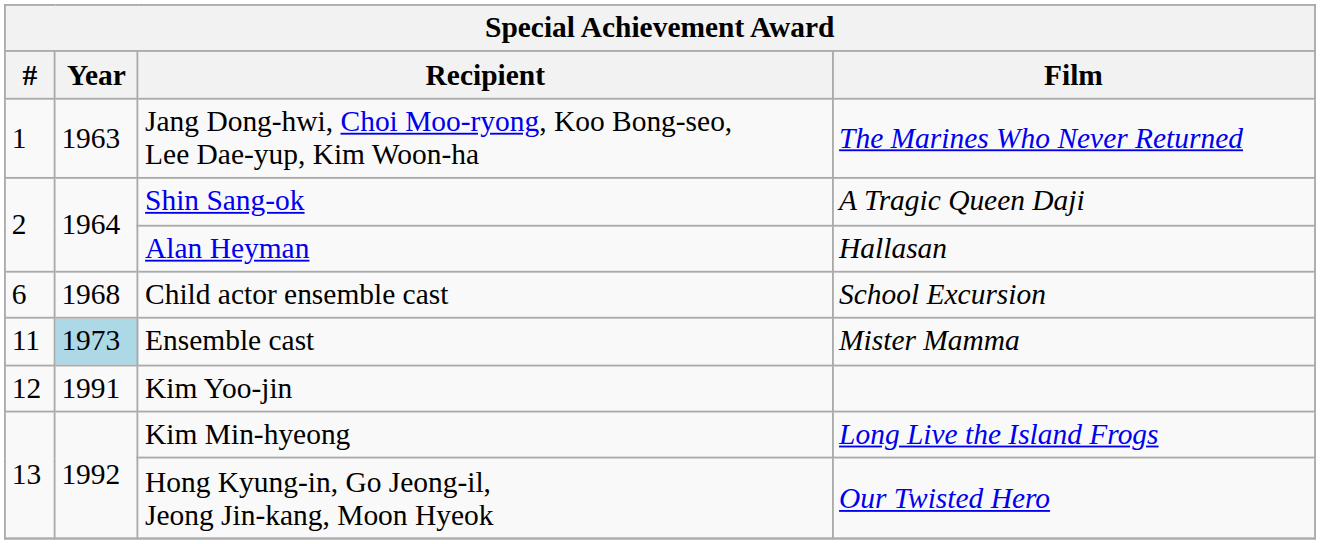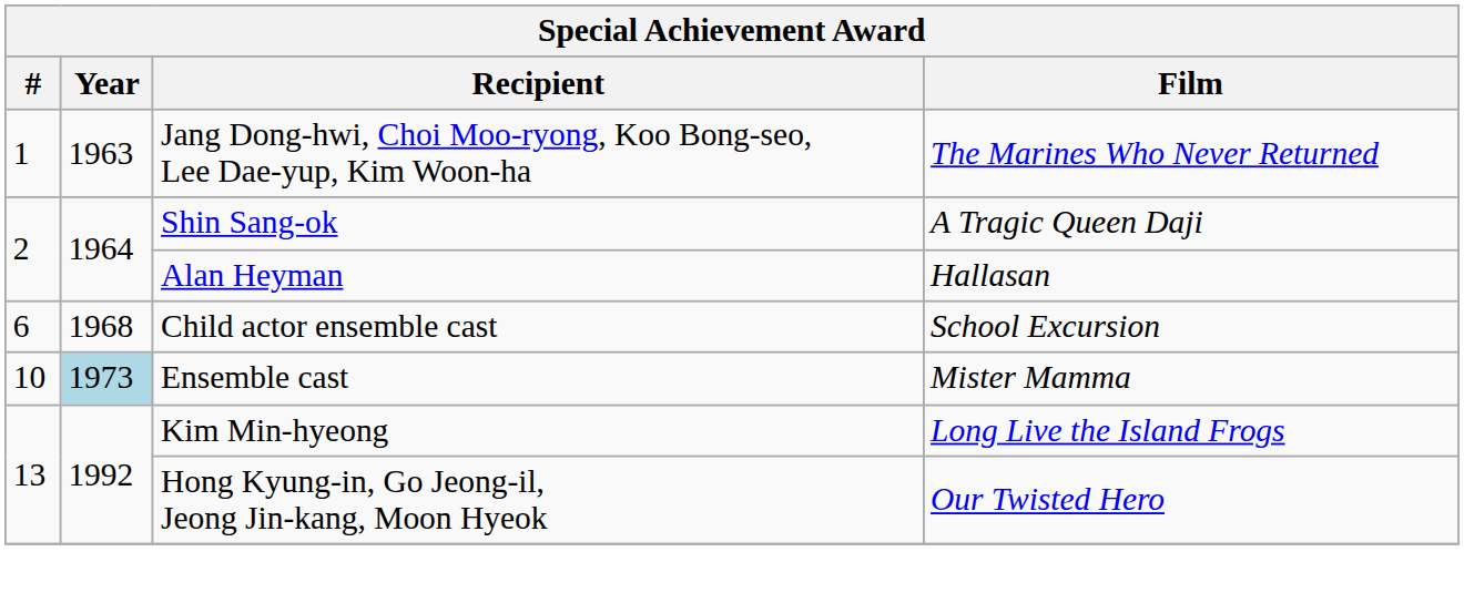 <table class="wikitable collapsible collapsed" style="width:45%">
 <tr>
 <th colspan="4">Special Achievement Award</th>
 </tr>
 <tr>
 <th>#</th>
 <th>Year</th>
 <th>Recipient</th>
 <th>Film</th>
 </tr>
 <tr>
 <td>1</td>
 <td>1963</td>
 <td>Jang Dong-hwi, <a href='#'>Choi Moo-ryong</a>, Koo Bong-seo, <br> Lee Dae-yup, Kim Woon-ha</td>
 <td><em><a href='#'>The Marines Who Never Returned</a></em></td>
 </tr>
 <tr>
 <td rowspan=2>2</td>
 <td rowspan=2>1964</td>
 <td><a href='#'>Shin Sang-ok</a></td>
 <td><em>A Tragic Queen Daji</em></td>
 </tr>
 <tr>
 <td><a href='#'>Alan Heyman</a></td>
 <td><em>Hallasan</em></td>
 </tr>
 <tr>
 <td>6</td>
 <td>1968</td>
 <td>Child actor ensemble cast</td>
 <td><em>School Excursion</em></td>
 </tr>
 <tr>
-<td>11</td>
+<td>10</td>
 <td style="background: lightblue;">1973</td>
 <td>Ensemble cast</td>
 <td><em>Mister Mamma</em></td>
-</tr>
-<tr>
-<td>12</td>
-<td>1991</td>
-<td>Kim Yoo-jin</td>
-<td></td>
 </tr>
 <tr>
 <td rowspan=2>13</td>
 <td rowspan=2>1992</td>
 <td>Kim Min-hyeong</td>
 <td><em><a href='#'>Long Live the Island Frogs</a></em></td>
 </tr>
 <tr>
 <td>Hong Kyung-in, Go Jeong-il, <br> Jeong Jin-kang, Moon Hyeok</td>
 <td><em><a href='#'>Our Twisted Hero</a></em></td>
 </tr>
 <tr>
 </tr>
 </table>
